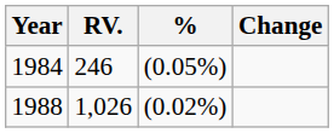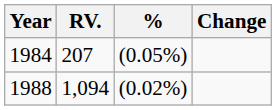 <table class="wikitable">
 <tr>
 <th>Year</th>
 <th>RV.</th>
 <th>%</th>
 <th>Change</th>
 </tr>
 <tr>
 <td>1984</td>
-<td>246</td>
+<td>207</td>
 <td>(0.05%)</td>
 <td></td>
 </tr>
 <tr>
 <td>1988</td>
-<td>1,026</td>
+<td>1,094</td>
 <td>(0.02%)</td>
 <td></td>
 </tr>
 </table>
